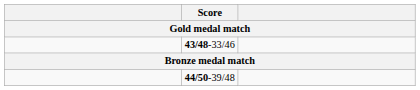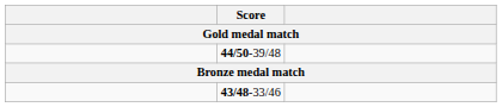 <table class="wikitable" style="text-align: left; ">
 <tr>
 <th align="right" width="270"></th>
 <th width="80">Score</th>
 <th align="left" width="270"></th>
 </tr>
 <tr>
 <th colspan=3>Gold medal match</th>
 </tr>
 <tr>
 <td><strong></strong></td>
-<td align="center"><strong>43/48</strong>-33/46</td>
+<td align="center"><strong>44/50</strong>-39/48</td>
 <td></td>
 </tr>
 <tr>
 <th colspan=3>Bronze medal match</th>
 </tr>
 <tr>
 <td><strong></strong></td>
-<td align="center"><strong>44/50</strong>-39/48</td>
+<td align="center"><strong>43/48</strong>-33/46</td>
 <td></td>
 </tr>
 </table>
